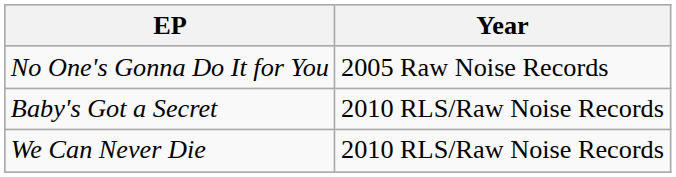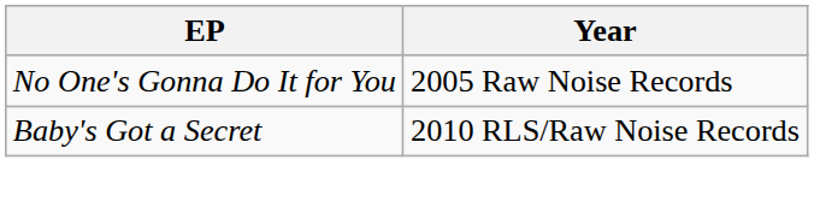 <table class="wikitable">
 <tr>
 <th>EP</th>
 <th>Year</th>
 </tr>
 <tr>
 <td><em>No One's Gonna Do It for You</em></td>
 <td>2005 Raw Noise Records</td>
 </tr>
 <tr>
 <td><em>Baby's Got a Secret</em></td>
 <td>2010 RLS/Raw Noise Records</td>
 </tr>
-<tr>
-<td><em>We Can Never Die</em></td>
-<td>2010 RLS/Raw Noise Records</td>
-</tr>
 </table>
